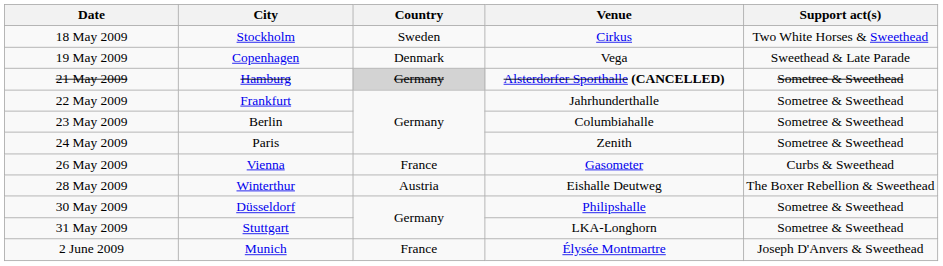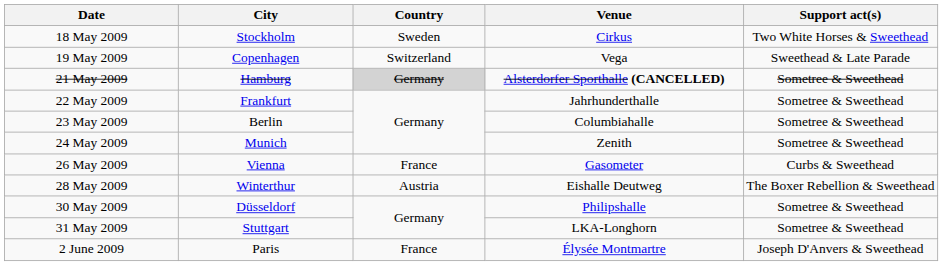 <table class="wikitable" style="text-align:center;">
 <tr>
 <th style="width:200px;">Date</th>
 <th style="width:200px;">City</th>
 <th style="width:150px;">Country</th>
 <th style="width:300px;">Venue</th>
 <th>Support act(s)</th>
 </tr>
 <tr>
 <td>18 May 2009</td>
 <td><a href='#'>Stockholm</a></td>
 <td>Sweden</td>
 <td><a href='#'>Cirkus</a></td>
 <td>Two White Horses & <a href='#'>Sweethead</a></td>
 </tr>
 <tr>
 <td>19 May 2009</td>
 <td><a href='#'>Copenhagen</a></td>
-<td>Denmark</td>
+<td>Switzerland</td>
 <td>Vega</td>
 <td>Sweethead & Late Parade</td>
 </tr>
 <tr>
 <td><s>21 May 2009</s></td>
 <td><s><a href='#'>Hamburg</a></s></td>
 <td style="background: lightgrey;"><s>Germany</s></td>
 <td><s><a href='#'>Alsterdorfer Sporthalle</a></s> <strong><span>(CANCELLED)</span></strong></td>
 <td><s>Sometree & Sweethead</s></td>
 </tr>
 <tr>
 <td>22 May 2009</td>
 <td><a href='#'>Frankfurt</a></td>
 <td rowspan="3">Germany</td>
 <td>Jahrhunderthalle</td>
 <td>Sometree & Sweethead</td>
 </tr>
 <tr>
 <td>23 May 2009</td>
 <td>Berlin</td>
 <td>Columbiahalle</td>
 <td>Sometree & Sweethead</td>
 </tr>
 <tr>
 <td>24 May 2009</td>
-<td>Paris</td>
+<td><a href='#'>Munich</a></td>
 <td>Zenith</td>
 <td>Sometree & Sweethead</td>
 </tr>
 <tr>
 <td>26 May 2009</td>
 <td><a href='#'>Vienna</a></td>
 <td>France</td>
 <td><a href='#'>Gasometer</a></td>
 <td>Curbs & Sweethead</td>
 </tr>
 <tr>
 <td>28 May 2009</td>
 <td><a href='#'>Winterthur</a></td>
 <td>Austria</td>
 <td>Eishalle Deutweg</td>
 <td>The Boxer Rebellion & Sweethead</td>
 </tr>
 <tr>
 <td>30 May 2009</td>
 <td><a href='#'>Düsseldorf</a></td>
 <td rowspan="2">Germany</td>
 <td><a href='#'>Philipshalle</a></td>
 <td>Sometree & Sweethead</td>
 </tr>
 <tr>
 <td>31 May 2009</td>
 <td><a href='#'>Stuttgart</a></td>
 <td>LKA-Longhorn</td>
 <td>Sometree & Sweethead</td>
 </tr>
 <tr>
 <td>2 June 2009</td>
-<td><a href='#'>Munich</a></td>
+<td>Paris</td>
 <td>France</td>
 <td><a href='#'>Élysée Montmartre</a></td>
 <td>Joseph D'Anvers & Sweethead</td>
 </tr>
 </table>
